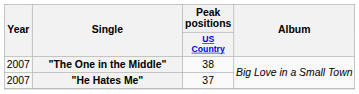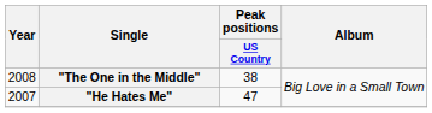 <table class="wikitable plainrowheaders" style="text-align:center;">
 <tr>
 <th rowspan="2">Year</th>
 <th rowspan="2" style="width:14em;">Single</th>
 <th>Peak positions</th>
 <th rowspan="2">Album</th>
 </tr>
 <tr style="font-size:smaller;">
 <th width="65"><a href='#'>US Country</a></th>
 </tr>
 <tr>
-<td>2007</td>
+<td>2008</td>
 <th scope="row">"The One in the Middle"</th>
 <td>38</td>
 <td rowspan="2"><em>Big Love in a Small Town</em></td>
 </tr>
 <tr>
 <td>2007</td>
 <th scope="row">"He Hates Me"</th>
-<td>37</td>
+<td>47</td>
 </tr>
 <tr>
 </tr>
 </table>
